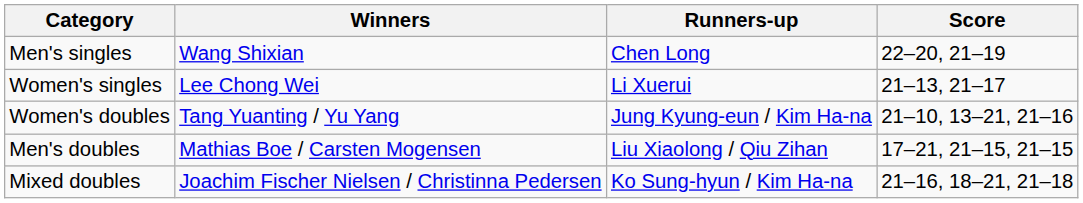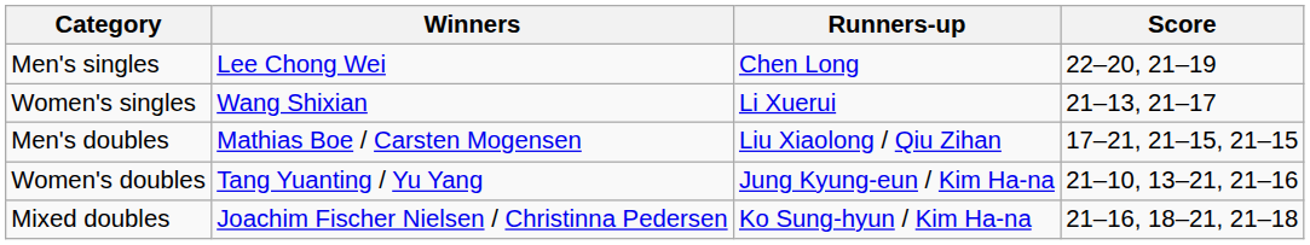 <table class=wikitable style="white-space:nowrap;">
 <tr>
 <th>Category</th>
 <th>Winners</th>
 <th>Runners-up</th>
 <th>Score</th>
 </tr>
 <tr>
 <td>Men's singles</td>
-<td> <a href='#'>Wang Shixian</a></td>
+<td> <a href='#'>Lee Chong Wei</a></td>
 <td> <a href='#'>Chen Long</a></td>
 <td>22–20, 21–19</td>
 </tr>
 <tr>
 <td>Women's singles</td>
-<td> <a href='#'>Lee Chong Wei</a></td>
+<td> <a href='#'>Wang Shixian</a></td>
 <td> <a href='#'>Li Xuerui</a></td>
 <td>21–13, 21–17</td>
+</tr>
+<tr>
+<td>Men's doubles</td>
+<td> <a href='#'>Mathias Boe</a> / <a href='#'>Carsten Mogensen</a></td>
+<td> <a href='#'>Liu Xiaolong</a> / <a href='#'>Qiu Zihan</a></td>
+<td>17–21, 21–15, 21–15</td>
 </tr>
 <tr>
 <td>Women's doubles</td>
 <td> <a href='#'>Tang Yuanting</a> / <a href='#'>Yu Yang</a></td>
 <td> <a href='#'>Jung Kyung-eun</a> / <a href='#'>Kim Ha-na</a></td>
 <td>21–10, 13–21, 21–16</td>
 </tr>
 <tr>
-<td>Men's doubles</td>
-<td> <a href='#'>Mathias Boe</a> / <a href='#'>Carsten Mogensen</a></td>
-<td> <a href='#'>Liu Xiaolong</a> / <a href='#'>Qiu Zihan</a></td>
-<td>17–21, 21–15, 21–15</td>
-</tr>
-<tr>
 <td>Mixed doubles</td>
 <td> <a href='#'>Joachim Fischer Nielsen</a> / <a href='#'>Christinna Pedersen</a></td>
 <td> <a href='#'>Ko Sung-hyun</a> / <a href='#'>Kim Ha-na</a></td>
 <td>21–16, 18–21, 21–18</td>
 </tr>
 </table>
